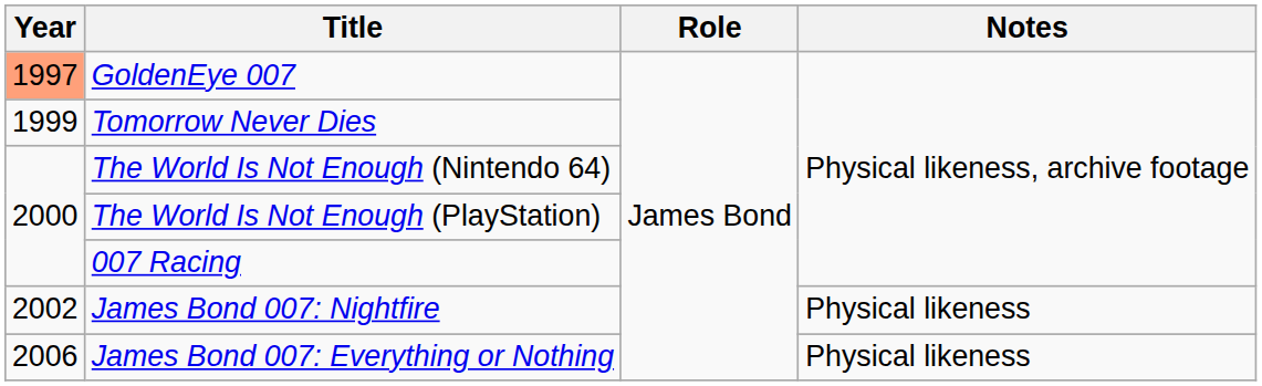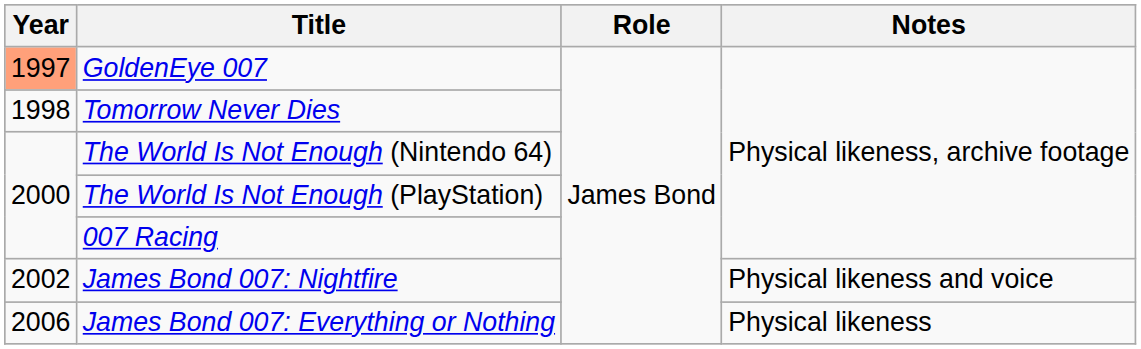 <table class="wikitable sortable">
 <tr>
 <th>Year</th>
 <th>Title</th>
 <th>Role</th>
 <th class="unsortable">Notes</th>
 </tr>
 <tr>
 <td style="background: lightsalmon;">1997</td>
 <td><em><a href='#'>GoldenEye 007</a></em></td>
 <td rowspan=7>James Bond</td>
 <td rowspan=5>Physical likeness, archive footage</td>
 </tr>
 <tr>
-<td>1999</td>
+<td>1998</td>
 <td><em><a href='#'>Tomorrow Never Dies</a></em></td>
 </tr>
 <tr>
 <td rowspan=3>2000</td>
 <td><em><a href='#'>The World Is Not Enough</a></em> (Nintendo 64)</td>
 </tr>
 <tr>
 <td><em><a href='#'>The World Is Not Enough</a></em> (PlayStation)</td>
 </tr>
 <tr>
 <td><em><a href='#'>007 Racing</a></em></td>
 </tr>
 <tr>
 <td>2002</td>
 <td><em><a href='#'>James Bond 007: Nightfire</a></em></td>
-<td>Physical likeness</td>
+<td>Physical likeness and voice</td>
 </tr>
 <tr>
 <td>2006</td>
 <td><em><a href='#'>James Bond 007: Everything or Nothing</a></em></td>
 <td>Physical likeness</td>
 </tr>
 </table>
